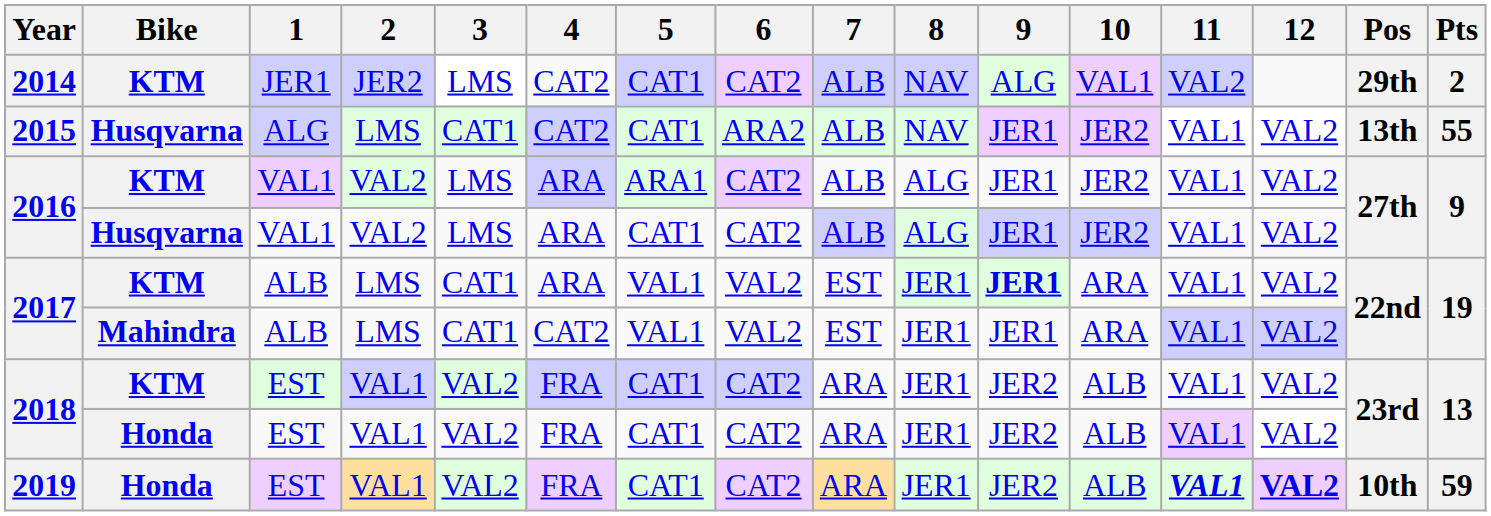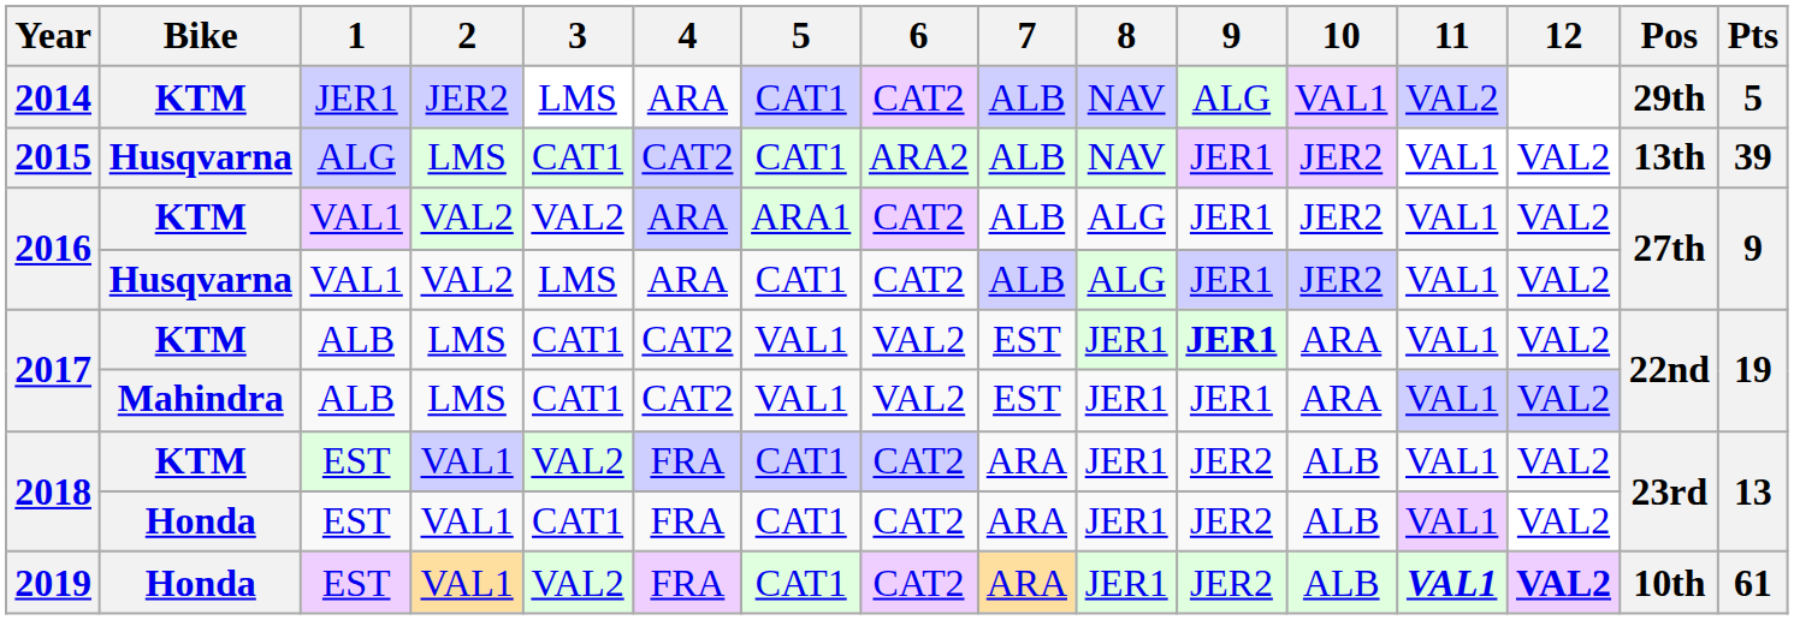 <table class="wikitable" style="text-align:center">
 <tr>
 <th>Year</th>
 <th>Bike</th>
 <th>1</th>
 <th>2</th>
 <th>3</th>
 <th>4</th>
 <th>5</th>
 <th>6</th>
 <th>7</th>
 <th>8</th>
 <th>9</th>
 <th>10</th>
 <th>11</th>
 <th>12</th>
 <th>Pos</th>
 <th>Pts</th>
 </tr>
 <tr>
 <th><a href='#'>2014</a></th>
 <th><a href='#'>KTM</a></th>
 <td style="background:#cfcfff;"><a href='#'>JER1</a><br></td>
 <td style="background:#cfcfff;"><a href='#'>JER2</a><br></td>
 <td style="background:#ffffff;"><a href='#'>LMS</a><br></td>
-<td style="background:#;"><a href='#'>CAT2</a><br></td>
+<td style="background:#;"><a href='#'>ARA</a><br></td>
 <td style="background:#cfcfff;"><a href='#'>CAT1</a><br></td>
 <td style="background:#efcfff;"><a href='#'>CAT2</a><br></td>
 <td style="background:#cfcfff;"><a href='#'>ALB</a><br></td>
 <td style="background:#cfcfff;"><a href='#'>NAV</a><br></td>
 <td style="background:#dfffdf;"><a href='#'>ALG</a><br></td>
 <td style="background:#efcfff;"><a href='#'>VAL1</a><br></td>
 <td style="background:#cfcfff;"><a href='#'>VAL2</a><br></td>
 <td></td>
 <th style="background:#;">29th</th>
-<th style="background:#;">2</th>
+<th style="background:#;">5</th>
 </tr>
 <tr>
 <th><a href='#'>2015</a></th>
 <th><a href='#'>Husqvarna</a></th>
 <td style="background:#cfcfff;"><a href='#'>ALG</a><br></td>
 <td style="background:#dfffdf;"><a href='#'>LMS</a><br></td>
 <td style="background:#dfffdf;"><a href='#'>CAT1</a><br></td>
 <td style="background:#cfcfff;"><a href='#'>CAT2</a><br></td>
 <td style="background:#dfffdf;"><a href='#'>CAT1</a><br></td>
 <td style="background:#dfffdf;"><a href='#'>ARA2</a><br></td>
 <td style="background:#dfffdf;"><a href='#'>ALB</a><br></td>
 <td style="background:#dfffdf;"><a href='#'>NAV</a><br></td>
 <td style="background:#efcfff;"><a href='#'>JER1</a><br></td>
 <td style="background:#efcfff;"><a href='#'>JER2</a><br></td>
 <td style="background:#ffffff;"><a href='#'>VAL1</a><br></td>
 <td style="background:#ffffff;"><a href='#'>VAL2</a><br></td>
 <th>13th</th>
-<th>55</th>
+<th>39</th>
 </tr>
 <tr>
 <th rowspan=2><a href='#'>2016</a></th>
 <th><a href='#'>KTM</a></th>
 <td style="background:#efcfff;"><a href='#'>VAL1</a><br></td>
 <td style="background:#dfffdf;"><a href='#'>VAL2</a><br></td>
-<td style="background:#;"><a href='#'>LMS</a><br></td>
+<td style="background:#;"><a href='#'>VAL2</a><br></td>
 <td style="background:#cfcfff;"><a href='#'>ARA</a><br></td>
 <td style="background:#dfffdf;"><a href='#'>ARA1</a><br></td>
 <td style="background:#efcfff;"><a href='#'>CAT2</a><br></td>
 <td style="background:#;"><a href='#'>ALB</a><br></td>
 <td style="background:#;"><a href='#'>ALG</a><br></td>
 <td style="background:#;"><a href='#'>JER1</a><br></td>
 <td style="background:#;"><a href='#'>JER2</a><br></td>
 <td style="background:#;"><a href='#'>VAL1</a><br></td>
 <td style="background:#;"><a href='#'>VAL2</a><br></td>
 <th rowspan=2>27th</th>
 <th rowspan=2>9</th>
 </tr>
 <tr>
 <th><a href='#'>Husqvarna</a></th>
 <td style="background:#;"><a href='#'>VAL1</a><br></td>
 <td style="background:#;"><a href='#'>VAL2</a><br></td>
 <td style="background:#;"><a href='#'>LMS</a><br></td>
 <td style="background:#;"><a href='#'>ARA</a><br></td>
 <td style="background:#;"><a href='#'>CAT1</a><br></td>
 <td style="background:#;"><a href='#'>CAT2</a><br></td>
 <td style="background:#cfcfff;"><a href='#'>ALB</a><br></td>
 <td style="background:#dfffdf;"><a href='#'>ALG</a><br></td>
 <td style="background:#cfcfff;"><a href='#'>JER1</a><br></td>
 <td style="background:#cfcfff;"><a href='#'>JER2</a><br></td>
 <td style="background:#;"><a href='#'>VAL1</a><br></td>
 <td style="background:#;"><a href='#'>VAL2</a><br></td>
 </tr>
 <tr>
 <th rowspan=2><a href='#'>2017</a></th>
 <th><a href='#'>KTM</a></th>
 <td style="background:#;"><a href='#'>ALB</a><br></td>
 <td style="background:#;"><a href='#'>LMS</a><br></td>
 <td style="background:#;"><a href='#'>CAT1</a><br></td>
-<td style="background:#;"><a href='#'>ARA</a><br></td>
+<td style="background:#;"><a href='#'>CAT2</a><br></td>
 <td style="background:#;"><a href='#'>VAL1</a><br></td>
 <td style="background:#;"><a href='#'>VAL2</a><br></td>
 <td style="background:#;"><a href='#'>EST</a><br></td>
 <td style="background:#dfffdf;"><a href='#'>JER1</a><br></td>
 <td style="background:#dfffdf;"><strong><a href='#'>JER1</a><br></strong></td>
 <td style="background:#;"><a href='#'>ARA</a><br></td>
 <td style="background:#;"><a href='#'>VAL1</a><br></td>
 <td style="background:#;"><a href='#'>VAL2</a><br></td>
 <th rowspan=2 style="background:#;">22nd</th>
 <th rowspan=2 style="background:#;">19</th>
 </tr>
 <tr>
 <th><a href='#'>Mahindra</a></th>
 <td style="background:#;"><a href='#'>ALB</a><br></td>
 <td style="background:#;"><a href='#'>LMS</a><br></td>
 <td style="background:#;"><a href='#'>CAT1</a><br></td>
 <td style="background:#;"><a href='#'>CAT2</a><br></td>
 <td style="background:#;"><a href='#'>VAL1</a><br></td>
 <td style="background:#;"><a href='#'>VAL2</a><br></td>
 <td style="background:#;"><a href='#'>EST</a><br></td>
 <td style="background:#;"><a href='#'>JER1</a><br></td>
 <td style="background:#;"><a href='#'>JER1</a><br></td>
 <td style="background:#;"><a href='#'>ARA</a><br></td>
 <td style="background:#cfcfff;"><a href='#'>VAL1</a><br></td>
 <td style="background:#cfcfff;"><a href='#'>VAL2</a><br></td>
 </tr>
 <tr>
 <th rowspan=2><a href='#'>2018</a></th>
 <th><a href='#'>KTM</a></th>
 <td style="background:#dfffdf;"><a href='#'>EST</a><br></td>
 <td style="background:#cfcfff;"><a href='#'>VAL1</a><br></td>
 <td style="background:#dfffdf;"><a href='#'>VAL2</a><br></td>
 <td style="background:#cfcfff;"><a href='#'>FRA</a><br></td>
 <td style="background:#cfcfff;"><a href='#'>CAT1</a><br></td>
 <td style="background:#cfcfff;"><a href='#'>CAT2</a><br></td>
 <td style="background:#;"><a href='#'>ARA</a><br></td>
 <td style="background:#;"><a href='#'>JER1</a><br></td>
 <td style="background:#;"><a href='#'>JER2</a><br></td>
 <td style="background:#;"><a href='#'>ALB</a><br></td>
 <td style="background:#;"><a href='#'>VAL1</a><br></td>
 <td style="background:#;"><a href='#'>VAL2</a><br></td>
 <th rowspan=2 style="background:#;">23rd</th>
 <th rowspan=2 style="background:#;">13</th>
 </tr>
 <tr>
 <th><a href='#'>Honda</a></th>
 <td style="background:#;"><a href='#'>EST</a><br></td>
 <td style="background:#;"><a href='#'>VAL1</a><br></td>
-<td style="background:#;"><a href='#'>VAL2</a><br></td>
+<td style="background:#;"><a href='#'>CAT1</a><br></td>
 <td style="background:#;"><a href='#'>FRA</a><br></td>
 <td style="background:#;"><a href='#'>CAT1</a><br></td>
 <td style="background:#;"><a href='#'>CAT2</a><br></td>
 <td style="background:#;"><a href='#'>ARA</a><br></td>
 <td style="background:#;"><a href='#'>JER1</a><br></td>
 <td style="background:#;"><a href='#'>JER2</a><br></td>
 <td style="background:#;"><a href='#'>ALB</a><br></td>
 <td style="background:#efcfff;"><a href='#'>VAL1</a><br></td>
 <td style="background:#ffffff;"><a href='#'>VAL2</a><br></td>
 </tr>
 <tr>
 <th align="left"><a href='#'>2019</a></th>
 <th><a href='#'>Honda</a></th>
 <td style="background:#efcfff;"><a href='#'>EST</a><br></td>
 <td style="background:#ffdf9f;"><a href='#'>VAL1</a><br></td>
 <td style="background:#dfffdf;"><a href='#'>VAL2</a><br></td>
 <td style="background:#efcfff;"><a href='#'>FRA</a><br></td>
 <td style="background:#dfffdf;"><a href='#'>CAT1</a><br></td>
 <td style="background:#efcfff;"><a href='#'>CAT2</a><br></td>
 <td style="background:#ffdf9f;"><a href='#'>ARA</a><br></td>
 <td style="background:#dfffdf;"><a href='#'>JER1</a><br></td>
 <td style="background:#dfffdf;"><a href='#'>JER2</a><br></td>
 <td style="background:#dfffdf;"><a href='#'>ALB</a><br></td>
 <td style="background:#dfffdf;"><strong><em><a href='#'>VAL1</a></em></strong><br></td>
 <td style="background:#efcfff;"><strong><a href='#'>VAL2</a></strong><br></td>
 <th style="background:#;">10th</th>
-<th style="background:#;">59</th>
+<th style="background:#;">61</th>
 </tr>
 </table>
